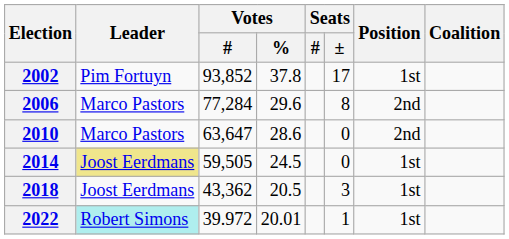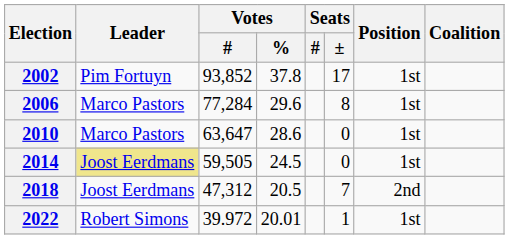 <table class="wikitable"  style="text-align: right;">
 <tr>
 <th rowspan=2>Election</th>
 <th rowspan=2>Leader</th>
 <th colspan=2>Votes</th>
 <th colspan=2>Seats</th>
 <th rowspan=2>Position</th>
 <th rowspan=2>Coalition</th>
 </tr>
 <tr>
 <th>#</th>
 <th>%</th>
 <th>#</th>
 <th>±</th>
 </tr>
 <tr>
 <th><a href='#'>2002</a></th>
 <td align="left"><a href='#'>Pim Fortuyn</a></td>
 <td>93,852</td>
 <td>37.8</td>
 <td></td>
 <td> 17</td>
 <td> 1st</td>
 <td></td>
 </tr>
 <tr>
 <th><a href='#'>2006</a></th>
 <td align="left"><a href='#'>Marco Pastors</a></td>
 <td>77,284</td>
 <td>29.6</td>
 <td></td>
 <td> 8</td>
-<td> 2nd</td>
+<td> 1st</td>
 <td></td>
 </tr>
 <tr>
 <th><a href='#'>2010</a></th>
 <td align="left"><a href='#'>Marco Pastors</a></td>
 <td>63,647</td>
 <td>28.6</td>
 <td></td>
 <td> 0</td>
-<td> 2nd</td>
+<td> 1st</td>
 <td></td>
 </tr>
 <tr>
 <th><a href='#'>2014</a></th>
 <td align="left" style="background: khaki;"><a href='#'>Joost Eerdmans</a></td>
 <td>59,505</td>
 <td>24.5</td>
 <td></td>
 <td> 0</td>
 <td> 1st</td>
 <td></td>
 </tr>
 <tr>
 <th><a href='#'>2018</a></th>
 <td align="left"><a href='#'>Joost Eerdmans</a></td>
-<td>43,362</td>
+<td>47,312</td>
 <td>20.5</td>
 <td></td>
-<td> 3</td>
-<td> 1st</td>
+<td> 7</td>
+<td> 2nd</td>
 <td></td>
 </tr>
 <tr>
 <th><a href='#'>2022</a></th>
-<td align="left" style="background: paleturquoise;"><a href='#'>Robert Simons</a></td>
+<td align="left"><a href='#'>Robert Simons</a></td>
 <td>39.972</td>
 <td>20.01</td>
 <td></td>
 <td> 1</td>
 <td> 1st</td>
 <td></td>
 </tr>
 </table>
